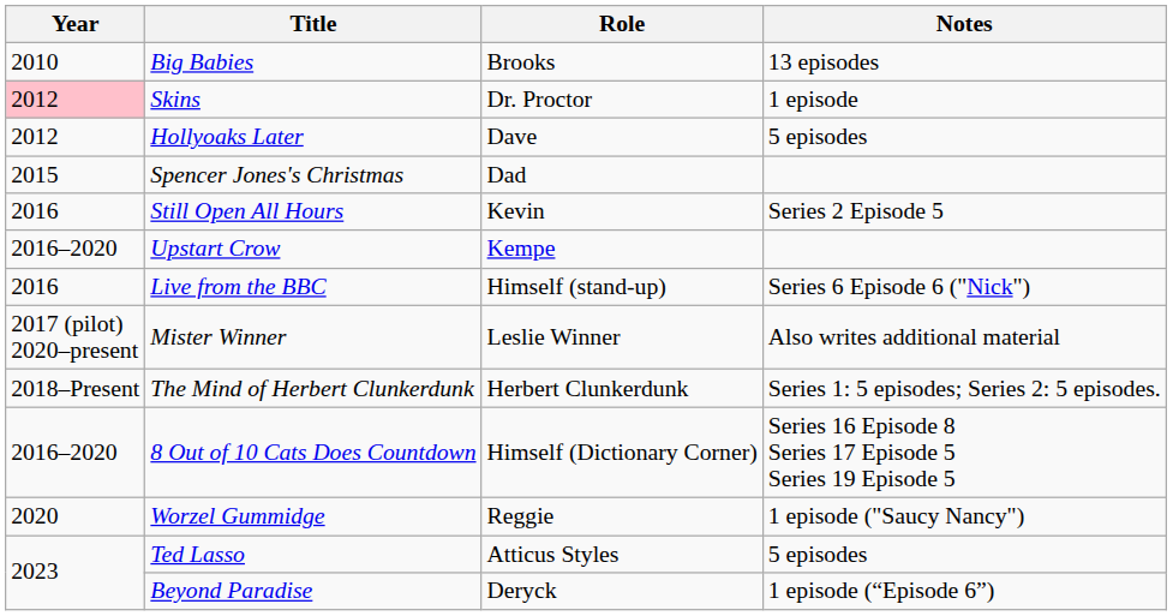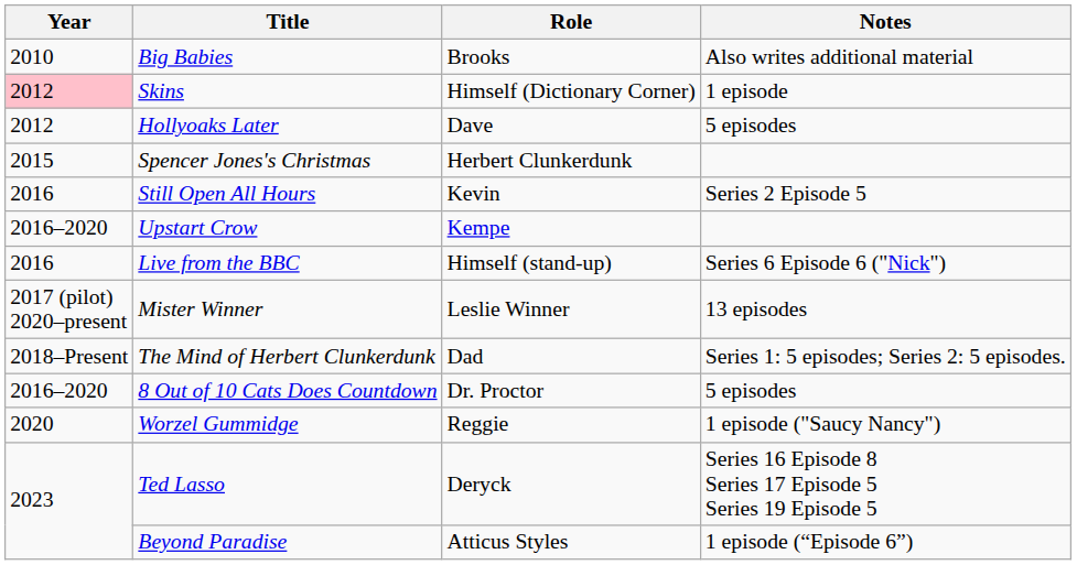 <table class="wikitable sortable">
 <tr>
 <th>Year</th>
 <th>Title</th>
 <th>Role</th>
 <th class="unsortable">Notes</th>
 </tr>
 <tr>
 <td>2010</td>
 <td><em><a href='#'>Big Babies</a></em></td>
 <td>Brooks</td>
-<td>13 episodes</td>
+<td>Also writes additional material</td>
 </tr>
 <tr>
 <td style="background: pink;">2012</td>
 <td><em><a href='#'>Skins</a></em></td>
-<td>Dr. Proctor</td>
+<td>Himself (Dictionary Corner)</td>
 <td>1 episode</td>
 </tr>
 <tr>
 <td>2012</td>
 <td><em><a href='#'>Hollyoaks Later</a></em></td>
 <td>Dave</td>
 <td>5 episodes</td>
 </tr>
 <tr>
 <td>2015</td>
 <td><em>Spencer Jones's Christmas</em></td>
-<td>Dad</td>
+<td>Herbert Clunkerdunk</td>
 <td></td>
 </tr>
 <tr>
 <td>2016</td>
 <td><em><a href='#'>Still Open All Hours</a></em></td>
 <td>Kevin</td>
 <td>Series 2 Episode 5</td>
 </tr>
 <tr>
 <td>2016–2020</td>
 <td><em><a href='#'>Upstart Crow</a></em></td>
 <td><a href='#'>Kempe</a></td>
 <td></td>
 </tr>
 <tr>
 <td>2016</td>
 <td><em><a href='#'>Live from the BBC</a></em></td>
 <td>Himself (stand-up)</td>
 <td>Series 6 Episode 6 ("<a href='#'>Nick</a>")</td>
 </tr>
 <tr>
 <td>2017 (pilot)<br> 2020–present</td>
 <td><em>Mister Winner</em></td>
 <td>Leslie Winner</td>
-<td>Also writes additional material</td>
+<td>13 episodes</td>
 </tr>
 <tr>
 <td>2018–Present</td>
 <td><em>The Mind of Herbert Clunkerdunk</em></td>
-<td>Herbert Clunkerdunk</td>
+<td>Dad</td>
 <td>Series 1: 5 episodes; Series 2: 5 episodes.</td>
 </tr>
 <tr>
 <td>2016–2020</td>
 <td><em><a href='#'>8 Out of 10 Cats Does Countdown</a></em></td>
-<td>Himself (Dictionary Corner)</td>
-<td>Series 16 Episode 8<br>Series 17 Episode 5<br>Series 19 Episode 5</td>
+<td>Dr. Proctor</td>
+<td>5 episodes</td>
 </tr>
 <tr>
 <td>2020</td>
 <td><em><a href='#'>Worzel Gummidge</a></em></td>
 <td>Reggie</td>
 <td>1 episode ("Saucy Nancy")</td>
 </tr>
 <tr>
 <td rowspan="2">2023</td>
 <td><em><a href='#'>Ted Lasso</a></em></td>
-<td>Atticus Styles</td>
-<td>5 episodes</td>
+<td>Deryck</td>
+<td>Series 16 Episode 8<br>Series 17 Episode 5<br>Series 19 Episode 5</td>
 </tr>
 <tr>
 <td><em><a href='#'>Beyond Paradise</a></em></td>
-<td>Deryck</td>
+<td>Atticus Styles</td>
 <td>1 episode (“Episode 6”)</td>
 </tr>
 </table>
